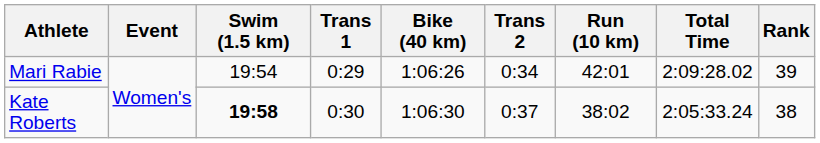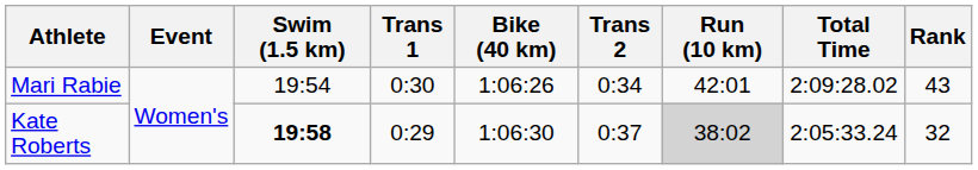 <table class="wikitable" style="font-size:90%">
 <tr>
 <th>Athlete</th>
 <th>Event</th>
 <th>Swim (1.5 km)</th>
 <th>Trans 1</th>
 <th>Bike (40 km)</th>
 <th>Trans 2</th>
 <th>Run (10 km)</th>
 <th>Total Time</th>
 <th>Rank</th>
 </tr>
 <tr align=center>
 <td align=left><a href='#'>Mari Rabie</a></td>
 <td align=left rowspan=2><a href='#'>Women's</a></td>
 <td>19:54</td>
-<td>0:29</td>
+<td>0:30</td>
 <td>1:06:26</td>
 <td>0:34</td>
 <td>42:01</td>
 <td>2:09:28.02</td>
-<td>39</td>
+<td>43</td>
 </tr>
 <tr align=center>
 <td align=left><a href='#'>Kate Roberts</a></td>
 <td><strong>19:58</strong></td>
-<td>0:30</td>
+<td>0:29</td>
 <td>1:06:30</td>
 <td>0:37</td>
-<td>38:02</td>
+<td style="background: lightgrey;">38:02</td>
 <td>2:05:33.24</td>
-<td>38</td>
+<td>32</td>
 </tr>
 </table>
